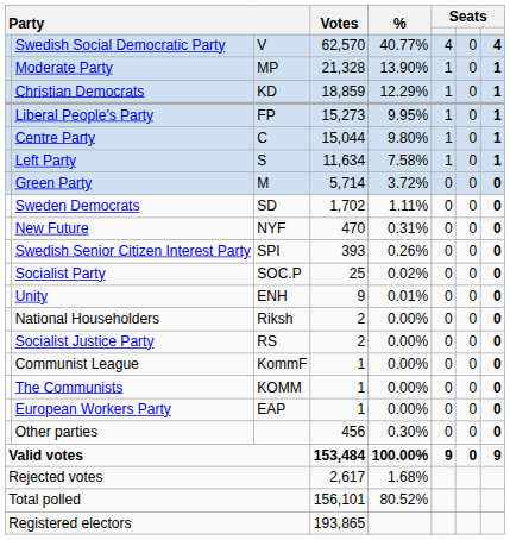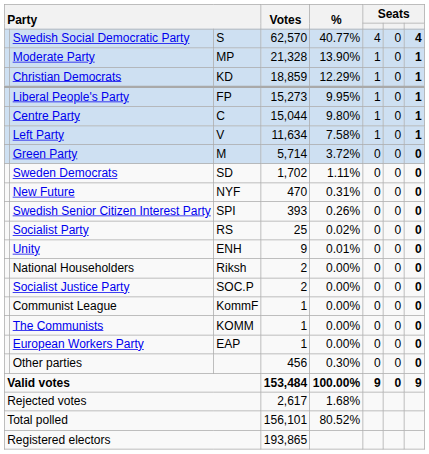 <table class="wikitable" border="1" style="text-align:right;">
 <tr>
 <th style="text-align:left;" valign=bottom rowspan=2 colspan=3>Party</th>
 <th align=center valign=bottom rowspan=2 width="50">Votes</th>
 <th align=center valign=bottom rowspan=2 width="50">%</th>
 <th colspan=3>Seats</th>
 </tr>
 <tr>
 <th align=center valign=bottom width="20"><small></small></th>
 <th align=center valign=bottom width="20"><small><a href='#'></a></small></th>
 <th align=center valign=bottom width="20"><small></small></th>
 </tr>
 <tr style="background:#CEE0F2;">
 <td></td>
 <td align=left style="white-space: nowrap;"><a href='#'>Swedish Social Democratic Party</a></td>
-<td align=left>V</td>
+<td align=left>S</td>
 <td>62,570</td>
 <td>40.77%</td>
 <td>4</td>
 <td>0</td>
 <td><strong>4</strong></td>
 </tr>
 <tr style="background:#CEE0F2;">
 <td></td>
 <td align=left><a href='#'>Moderate Party</a></td>
 <td align=left>MP</td>
 <td>21,328</td>
 <td>13.90%</td>
 <td>1</td>
 <td>0</td>
 <td><strong>1</strong></td>
 </tr>
 <tr style="background:#CEE0F2;">
 <td></td>
 <td align=left><a href='#'>Christian Democrats</a></td>
 <td align=left>KD</td>
 <td>18,859</td>
 <td>12.29%</td>
 <td>1</td>
 <td>0</td>
 <td><strong>1</strong></td>
 </tr>
 <tr style="background:#CEE0F2; border-top:3px solid darkgray;">
 <td></td>
 <td align=left><a href='#'>Liberal People's Party</a></td>
 <td align=left>FP</td>
 <td>15,273</td>
 <td>9.95%</td>
 <td>1</td>
 <td>0</td>
 <td><strong>1</strong></td>
 </tr>
 <tr style="background:#CEE0F2;">
 <td></td>
 <td align=left><a href='#'>Centre Party</a></td>
 <td align=left>C</td>
 <td>15,044</td>
 <td>9.80%</td>
 <td>1</td>
 <td>0</td>
 <td><strong>1</strong></td>
 </tr>
 <tr style="background:#CEE0F2;">
 <td></td>
 <td align=left><a href='#'>Left Party</a></td>
-<td align=left>S</td>
+<td align=left>V</td>
 <td>11,634</td>
 <td>7.58%</td>
 <td>1</td>
 <td>0</td>
 <td><strong>1</strong></td>
 </tr>
 <tr style="background:#CEE0F2;">
 <td></td>
 <td align=left><a href='#'>Green Party</a></td>
 <td align=left>M</td>
 <td>5,714</td>
 <td>3.72%</td>
 <td>0</td>
 <td>0</td>
 <td><strong>0</strong></td>
 </tr>
 <tr>
 <td></td>
 <td align=left><a href='#'>Sweden Democrats</a></td>
 <td align=left>SD</td>
 <td>1,702</td>
 <td>1.11%</td>
 <td>0</td>
 <td>0</td>
 <td><strong>0</strong></td>
 </tr>
 <tr>
 <td></td>
 <td align=left><a href='#'>New Future</a></td>
 <td align=left>NYF</td>
 <td>470</td>
 <td>0.31%</td>
 <td>0</td>
 <td>0</td>
 <td><strong>0</strong></td>
 </tr>
 <tr>
 <td></td>
 <td align=left><a href='#'>Swedish Senior Citizen Interest Party</a></td>
 <td align=left>SPI</td>
 <td>393</td>
 <td>0.26%</td>
 <td>0</td>
 <td>0</td>
 <td><strong>0</strong></td>
 </tr>
 <tr>
 <td></td>
 <td align=left><a href='#'>Socialist Party</a></td>
-<td align=left>SOC.P</td>
+<td align=left>RS</td>
 <td>25</td>
 <td>0.02%</td>
 <td>0</td>
 <td>0</td>
 <td><strong>0</strong></td>
 </tr>
 <tr>
 <td></td>
 <td align=left><a href='#'>Unity</a></td>
 <td align=left>ENH</td>
 <td>9</td>
 <td>0.01%</td>
 <td>0</td>
 <td>0</td>
 <td><strong>0</strong></td>
 </tr>
 <tr>
 <td></td>
 <td align=left>National Householders</td>
 <td align=left>Riksh</td>
 <td>2</td>
 <td>0.00%</td>
 <td>0</td>
 <td>0</td>
 <td><strong>0</strong></td>
 </tr>
 <tr>
 <td></td>
 <td align=left><a href='#'>Socialist Justice Party</a></td>
-<td align=left>RS</td>
+<td align=left>SOC.P</td>
 <td>2</td>
 <td>0.00%</td>
 <td>0</td>
 <td>0</td>
 <td><strong>0</strong></td>
 </tr>
 <tr>
 <td></td>
 <td align=left>Communist League</td>
 <td align=left>KommF</td>
 <td>1</td>
 <td>0.00%</td>
 <td>0</td>
 <td>0</td>
 <td><strong>0</strong></td>
 </tr>
 <tr>
 <td></td>
 <td align=left><a href='#'>The Communists</a></td>
 <td align=left>KOMM</td>
 <td>1</td>
 <td>0.00%</td>
 <td>0</td>
 <td>0</td>
 <td><strong>0</strong></td>
 </tr>
 <tr>
 <td></td>
 <td align=left><a href='#'>European Workers Party</a></td>
 <td align=left>EAP</td>
 <td>1</td>
 <td>0.00%</td>
 <td>0</td>
 <td>0</td>
 <td><strong>0</strong></td>
 </tr>
 <tr>
 <td></td>
 <td align=left>Other parties</td>
 <td></td>
 <td>456</td>
 <td>0.30%</td>
 <td>0</td>
 <td>0</td>
 <td><strong>0</strong></td>
 </tr>
 <tr style="font-weight:bold">
 <td align=left colspan=3>Valid votes</td>
 <td>153,484</td>
 <td>100.00%</td>
 <td>9</td>
 <td>0</td>
 <td>9</td>
 </tr>
 <tr>
 <td align=left colspan=3>Rejected votes</td>
 <td>2,617</td>
 <td>1.68%</td>
 <td></td>
 <td></td>
 <td></td>
 </tr>
 <tr>
 <td align=left colspan=3>Total polled</td>
 <td>156,101</td>
 <td>80.52%</td>
 <td></td>
 <td></td>
 <td></td>
 </tr>
 <tr>
 <td align=left colspan=3>Registered electors</td>
 <td>193,865</td>
 <td></td>
 <td></td>
 <td></td>
 <td></td>
 </tr>
 </table>
